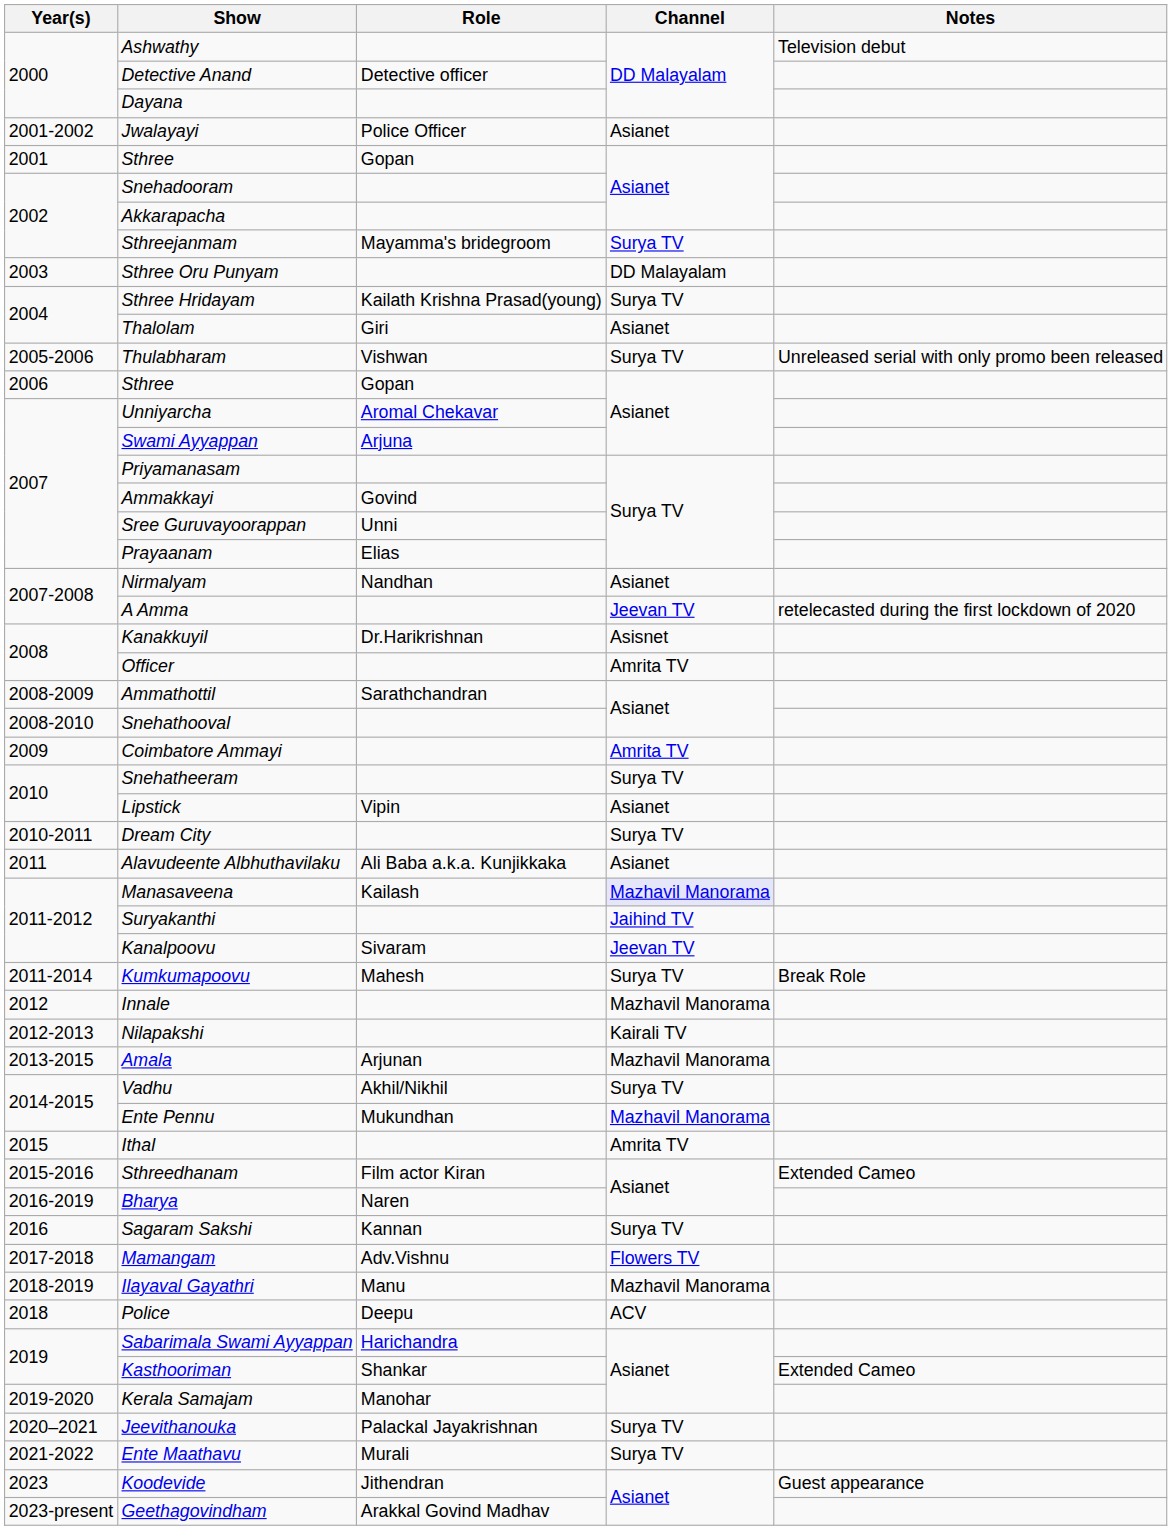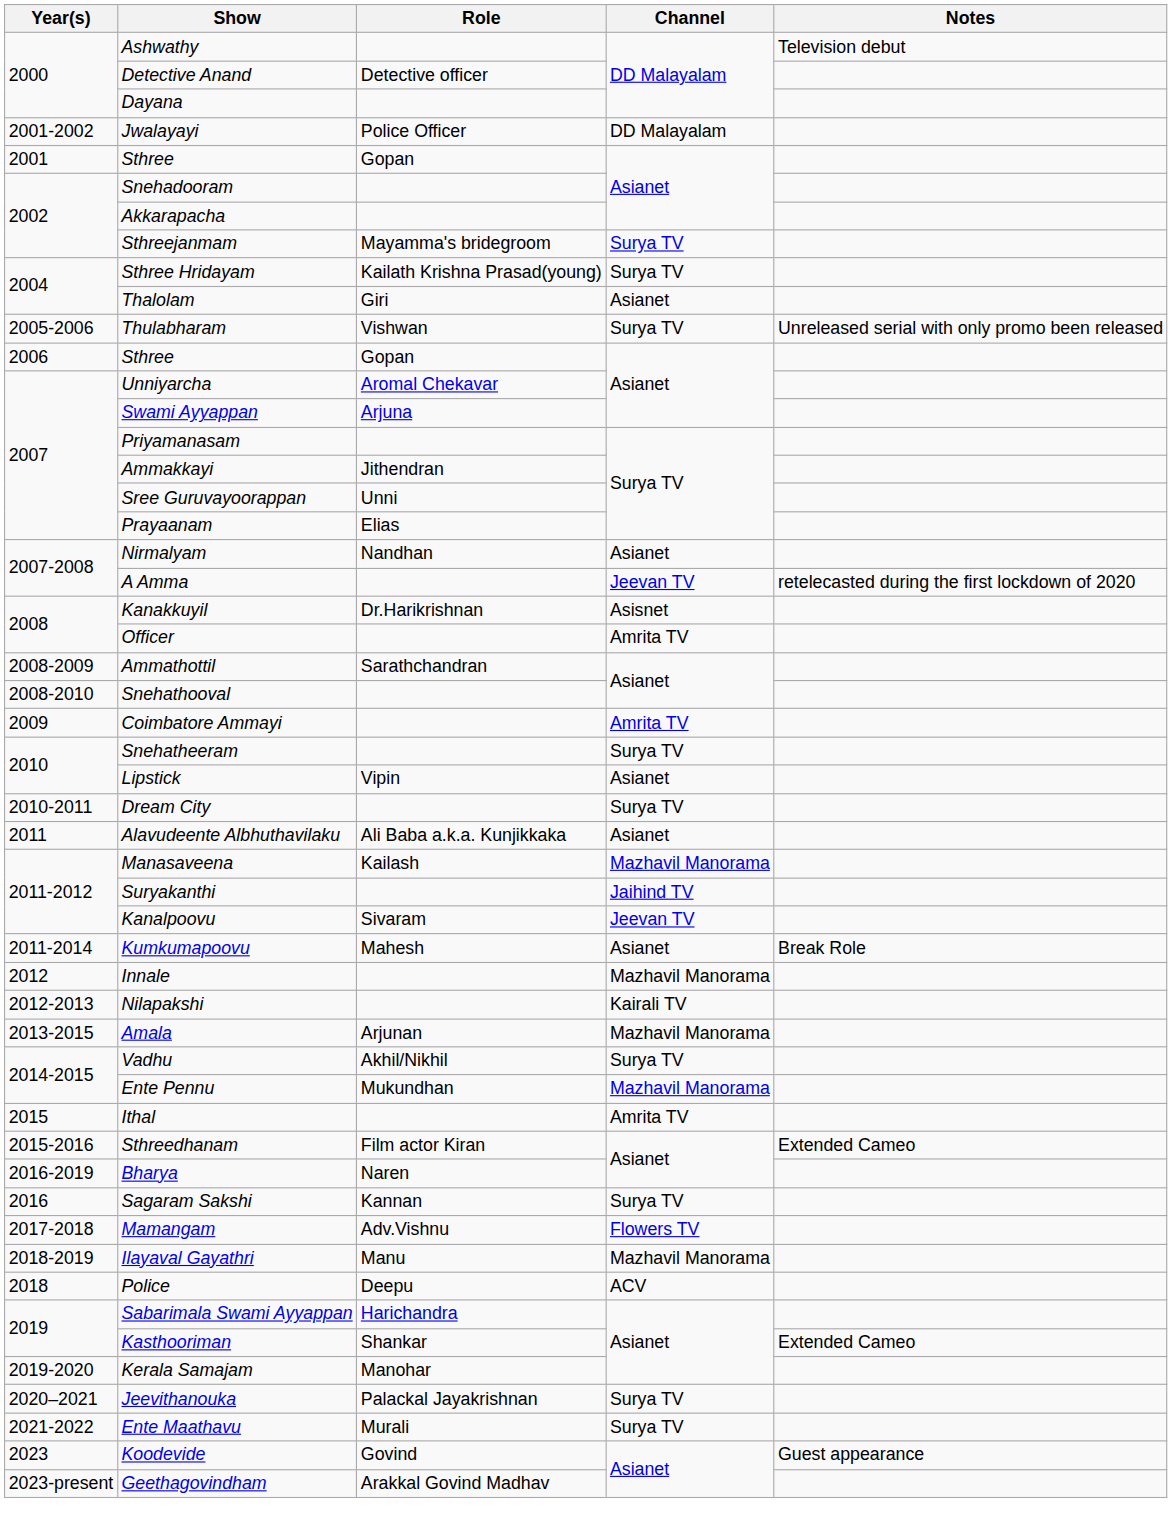 <table class="wikitable">
 <tr>
 <th>Year(s)</th>
 <th>Show</th>
 <th>Role</th>
 <th>Channel</th>
 <th>Notes</th>
 </tr>
 <tr>
 <td rowspan="3">2000</td>
 <td><em>Ashwathy</em></td>
 <td></td>
 <td rowspan="3"><a href='#'>DD Malayalam</a></td>
 <td>Television debut</td>
 </tr>
 <tr>
 <td><em>Detective Anand</em></td>
 <td>Detective officer</td>
 <td></td>
 </tr>
 <tr>
 <td><em>Dayana</em></td>
 <td></td>
 <td></td>
 </tr>
 <tr>
 <td>2001-2002</td>
 <td><em>Jwalayayi</em></td>
 <td>Police Officer</td>
-<td>Asianet</td>
+<td>DD Malayalam</td>
 <td></td>
 </tr>
 <tr>
 <td>2001</td>
 <td><em>Sthree</em></td>
 <td>Gopan</td>
 <td rowspan="3"><a href='#'>Asianet</a></td>
 <td></td>
 </tr>
 <tr>
 <td rowspan="3">2002</td>
 <td><em>Snehadooram</em></td>
 <td></td>
 <td></td>
 </tr>
 <tr>
 <td><em>Akkarapacha</em></td>
 <td></td>
 <td></td>
 </tr>
 <tr>
 <td><em>Sthreejanmam</em></td>
 <td>Mayamma's bridegroom</td>
 <td><a href='#'>Surya TV</a></td>
-<td></td>
-</tr>
-<tr>
-<td>2003</td>
-<td><em>Sthree Oru Punyam</em></td>
-<td></td>
-<td>DD Malayalam</td>
 <td></td>
 </tr>
 <tr>
 <td rowspan="2">2004</td>
 <td><em>Sthree Hridayam</em></td>
 <td>Kailath Krishna Prasad(young)</td>
 <td>Surya TV</td>
 <td></td>
 </tr>
 <tr>
 <td><em>Thalolam</em></td>
 <td>Giri</td>
 <td>Asianet</td>
 <td></td>
 </tr>
 <tr>
 <td>2005-2006</td>
 <td><em>Thulabharam</em></td>
 <td>Vishwan</td>
 <td>Surya TV</td>
 <td>Unreleased serial with only promo been released</td>
 </tr>
 <tr>
 <td>2006</td>
 <td><em>Sthree </em></td>
 <td>Gopan</td>
 <td rowspan="3">Asianet</td>
 <td></td>
 </tr>
 <tr>
 <td rowspan="6">2007</td>
 <td><em>Unniyarcha</em></td>
 <td><a href='#'>Aromal Chekavar</a></td>
 <td></td>
 </tr>
 <tr>
 <td><em><a href='#'>Swami Ayyappan</a></em></td>
 <td><a href='#'>Arjuna</a></td>
 <td></td>
 </tr>
 <tr>
 <td><em>Priyamanasam</em></td>
 <td></td>
 <td rowspan="4">Surya TV</td>
 <td></td>
 </tr>
 <tr>
 <td><em>Ammakkayi</em></td>
-<td>Govind</td>
+<td>Jithendran</td>
 <td></td>
 </tr>
 <tr>
 <td><em>Sree Guruvayoorappan</em></td>
 <td>Unni</td>
 <td></td>
 </tr>
 <tr>
 <td><em>Prayaanam</em></td>
 <td>Elias</td>
 <td></td>
 </tr>
 <tr>
 <td rowspan="2">2007-2008</td>
 <td><em>Nirmalyam</em></td>
 <td>Nandhan</td>
 <td>Asianet</td>
 <td></td>
 </tr>
 <tr>
 <td><em> A Amma</em></td>
 <td></td>
 <td><a href='#'>Jeevan TV</a></td>
 <td>retelecasted during the first lockdown of 2020</td>
 </tr>
 <tr>
 <td rowspan="2">2008</td>
 <td><em>Kanakkuyil</em></td>
 <td>Dr.Harikrishnan</td>
 <td>Asisnet</td>
 <td></td>
 </tr>
 <tr>
 <td><em>Officer</em></td>
 <td></td>
 <td>Amrita TV</td>
 <td></td>
 </tr>
 <tr>
 <td>2008-2009</td>
 <td><em>Ammathottil</em></td>
 <td>Sarathchandran</td>
 <td rowspan="2">Asianet</td>
 <td></td>
 </tr>
 <tr>
 <td>2008-2010</td>
 <td><em>Snehathooval</em></td>
 <td></td>
 <td></td>
 </tr>
 <tr>
 <td>2009</td>
 <td><em>Coimbatore Ammayi</em></td>
 <td></td>
 <td><a href='#'>Amrita TV</a></td>
 <td></td>
 </tr>
 <tr>
 <td rowspan="2">2010</td>
 <td><em>Snehatheeram</em></td>
 <td></td>
 <td>Surya TV</td>
 <td></td>
 </tr>
 <tr>
 <td><em>Lipstick</em></td>
 <td>Vipin</td>
 <td>Asianet</td>
 <td></td>
 </tr>
 <tr>
 <td>2010-2011</td>
 <td><em>Dream City</em></td>
 <td></td>
 <td>Surya TV</td>
 <td></td>
 </tr>
 <tr>
 <td>2011</td>
 <td><em>Alavudeente Albhuthavilaku</em></td>
 <td>Ali Baba a.k.a. Kunjikkaka</td>
 <td>Asianet</td>
 <td></td>
 </tr>
 <tr>
 <td rowspan="3">2011-2012</td>
 <td><em>Manasaveena</em></td>
 <td>Kailash</td>
-<td style="background: lavender;"><a href='#'>Mazhavil Manorama</a></td>
+<td><a href='#'>Mazhavil Manorama</a></td>
 <td></td>
 </tr>
 <tr>
 <td><em>Suryakanthi</em></td>
 <td></td>
 <td><a href='#'>Jaihind TV</a></td>
 <td></td>
 </tr>
 <tr>
 <td><em>Kanalpoovu</em></td>
 <td>Sivaram</td>
 <td><a href='#'>Jeevan TV</a></td>
 <td></td>
 </tr>
 <tr>
 <td>2011-2014</td>
 <td><em><a href='#'>Kumkumapoovu</a> </em></td>
 <td>Mahesh</td>
-<td>Surya TV</td>
+<td>Asianet</td>
 <td>Break Role</td>
 </tr>
 <tr>
 <td>2012</td>
 <td><em>Innale</em></td>
 <td></td>
 <td>Mazhavil Manorama</td>
 <td></td>
 </tr>
 <tr>
 <td>2012-2013</td>
 <td><em>Nilapakshi</em></td>
 <td></td>
 <td>Kairali TV</td>
 <td></td>
 </tr>
 <tr>
 <td>2013-2015</td>
 <td><em><a href='#'>Amala</a> </em></td>
 <td>Arjunan</td>
 <td>Mazhavil Manorama</td>
 <td></td>
 </tr>
 <tr>
 <td rowspan="2">2014-2015</td>
 <td><em>Vadhu</em></td>
 <td>Akhil/Nikhil</td>
 <td>Surya TV</td>
 <td></td>
 </tr>
 <tr>
 <td><em>Ente Pennu</em></td>
 <td>Mukundhan</td>
 <td><a href='#'>Mazhavil Manorama</a></td>
 <td></td>
 </tr>
 <tr>
 <td>2015</td>
 <td><em>Ithal</em></td>
 <td></td>
 <td>Amrita TV</td>
 <td></td>
 </tr>
 <tr>
 <td>2015-2016</td>
 <td><em>Sthreedhanam</em></td>
 <td>Film actor Kiran</td>
 <td rowspan="2">Asianet</td>
 <td>Extended Cameo</td>
 </tr>
 <tr>
 <td>2016-2019</td>
 <td><em><a href='#'>Bharya</a></em></td>
 <td>Naren</td>
 <td></td>
 </tr>
 <tr>
 <td>2016</td>
 <td><em>Sagaram Sakshi</em></td>
 <td>Kannan</td>
 <td>Surya TV</td>
 <td></td>
 </tr>
 <tr>
 <td>2017-2018</td>
 <td><em><a href='#'>Mamangam</a></em></td>
 <td>Adv.Vishnu</td>
 <td><a href='#'>Flowers TV</a></td>
 <td></td>
 </tr>
 <tr>
 <td>2018-2019</td>
 <td><em><a href='#'>Ilayaval Gayathri</a></em></td>
 <td>Manu</td>
 <td>Mazhavil Manorama</td>
 <td></td>
 </tr>
 <tr>
 <td>2018</td>
 <td><em>Police</em></td>
 <td>Deepu</td>
 <td>ACV</td>
 <td></td>
 </tr>
 <tr>
 <td rowspan="2">2019</td>
 <td><em><a href='#'>Sabarimala Swami Ayyappan</a></em></td>
 <td><a href='#'>Harichandra</a></td>
 <td rowspan="3">Asianet</td>
 <td></td>
 </tr>
 <tr>
 <td><em><a href='#'>Kasthooriman</a></em></td>
 <td>Shankar</td>
 <td>Extended Cameo</td>
 </tr>
 <tr>
 <td>2019-2020</td>
 <td><em>Kerala Samajam</em></td>
 <td>Manohar</td>
 <td></td>
 </tr>
 <tr>
 <td>2020–2021</td>
 <td><em><a href='#'>Jeevithanouka</a></em></td>
 <td>Palackal Jayakrishnan</td>
 <td>Surya TV</td>
 <td></td>
 </tr>
 <tr>
 <td>2021-2022</td>
 <td><em><a href='#'>Ente Maathavu</a></em></td>
 <td>Murali</td>
 <td>Surya TV</td>
 <td></td>
 </tr>
 <tr>
 <td>2023</td>
 <td><em><a href='#'>Koodevide</a></em></td>
-<td>Jithendran</td>
+<td>Govind</td>
 <td rowspan="2"><a href='#'>Asianet</a></td>
 <td>Guest appearance</td>
 </tr>
 <tr>
 <td>2023-present</td>
 <td><em><a href='#'>Geethagovindham</a></em></td>
 <td>Arakkal Govind Madhav</td>
 <td></td>
 </tr>
 </table>
